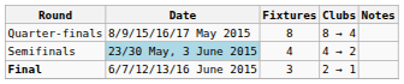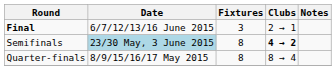 <table class="wikitable">
 <tr>
 <th>Round</th>
 <th>Date</th>
 <th>Fixtures</th>
 <th>Clubs</th>
 <th>Notes</th>
 </tr>
 <tr>
+<td><strong>Final</strong></td>
+<td>6/7/12/13/16 June 2015</td>
+<td align="center">3</td>
+<td align="center">2 → 1</td>
+<td align="center"></td>
+</tr>
+<tr>
+<td>Semifinals</td>
+<td style="background: lightblue;">23/30 May, 3 June 2015</td>
+<td align="center">8</td>
+<td align="center"><strong>4 → 2</strong></td>
+<td align="center"></td>
+</tr>
+<tr>
 <td>Quarter-finals</td>
 <td>8/9/15/16/17 May 2015</td>
 <td align="center">8</td>
 <td align="center">8 → 4</td>
 <td></td>
 </tr>
 <tr>
-<td>Semifinals</td>
-<td style="background: lightblue;">23/30 May, 3 June 2015</td>
-<td align="center">4</td>
-<td align="center">4 → 2</td>
-<td align="center"></td>
-</tr>
-<tr>
-<td><strong>Final</strong></td>
-<td>6/7/12/13/16 June 2015</td>
-<td align="center">3</td>
-<td align="center">2 → 1</td>
-<td align="center"></td>
-</tr>
-<tr>
 </tr>
 </table>
